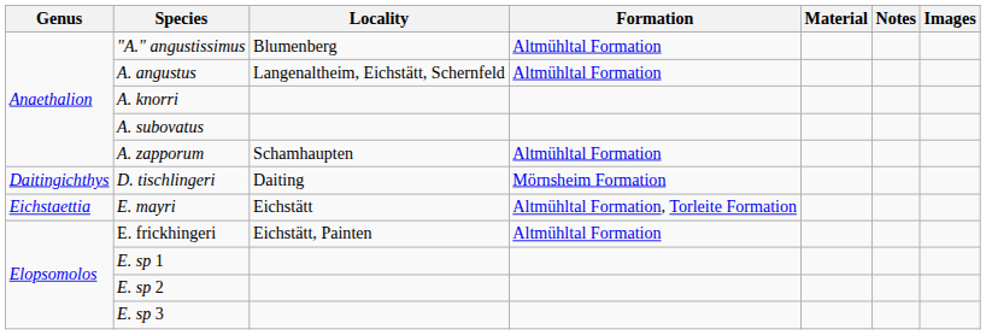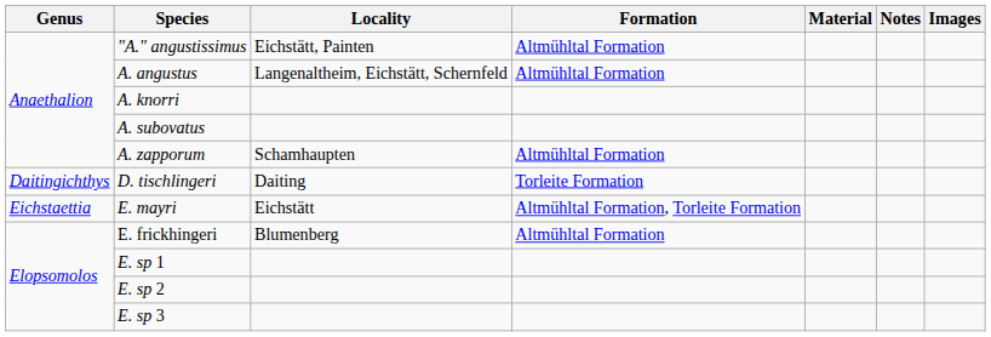 <table class="wikitable">
 <tr>
 <th>Genus</th>
 <th>Species</th>
 <th>Locality</th>
 <th>Formation</th>
 <th>Material</th>
 <th>Notes</th>
 <th>Images</th>
 </tr>
 <tr>
 <td rowspan="5"><em><a href='#'>Anaethalion</a></em></td>
 <td><em>"A." angustissimus</em></td>
-<td>Blumenberg</td>
+<td>Eichstätt, Painten</td>
 <td><a href='#'>Altmühltal Formation</a></td>
 <td></td>
 <td></td>
 <td></td>
 </tr>
 <tr>
 <td><em>A. angustus</em></td>
 <td>Langenaltheim, Eichstätt, Schernfeld</td>
 <td><a href='#'>Altmühltal Formation</a></td>
 <td></td>
 <td></td>
 <td></td>
 </tr>
 <tr>
 <td><em>A. knorri</em></td>
 <td></td>
 <td></td>
 <td></td>
 <td></td>
 <td></td>
 </tr>
 <tr>
 <td><em>A. subovatus</em></td>
 <td></td>
 <td></td>
 <td></td>
 <td></td>
 <td></td>
 </tr>
 <tr>
 <td><em>A. zapporum</em></td>
 <td>Schamhaupten</td>
 <td><a href='#'>Altmühltal Formation</a></td>
 <td></td>
 <td></td>
 <td></td>
 </tr>
 <tr>
 <td><em><a href='#'>Daitingichthys</a></em></td>
 <td><em>D. tischlingeri</em></td>
 <td>Daiting</td>
-<td><a href='#'>Mörnsheim Formation</a></td>
+<td><a href='#'>Torleite Formation</a></td>
 <td></td>
 <td></td>
 <td></td>
 </tr>
 <tr>
 <td><em><a href='#'>Eichstaettia</a></em></td>
 <td><em>E. mayri</em></td>
 <td>Eichstätt</td>
 <td><a href='#'>Altmühltal Formation</a>, <a href='#'>Torleite Formation</a></td>
 <td></td>
 <td></td>
 <td></td>
 </tr>
 <tr>
 <td rowspan="4"><em><a href='#'>Elopsomolos</a></em></td>
 <td>E. frickhingeri</td>
-<td>Eichstätt, Painten</td>
+<td>Blumenberg</td>
 <td><a href='#'>Altmühltal Formation</a></td>
 <td></td>
 <td></td>
 <td></td>
 </tr>
 <tr>
 <td><em>E. sp</em> 1</td>
 <td></td>
 <td></td>
 <td></td>
 <td></td>
 <td></td>
 </tr>
 <tr>
 <td><em>E. sp</em> 2</td>
 <td></td>
 <td></td>
 <td></td>
 <td></td>
 <td></td>
 </tr>
 <tr>
 <td><em>E. sp</em> 3</td>
 <td></td>
 <td></td>
 <td></td>
 <td></td>
 <td></td>
 </tr>
 </table>
